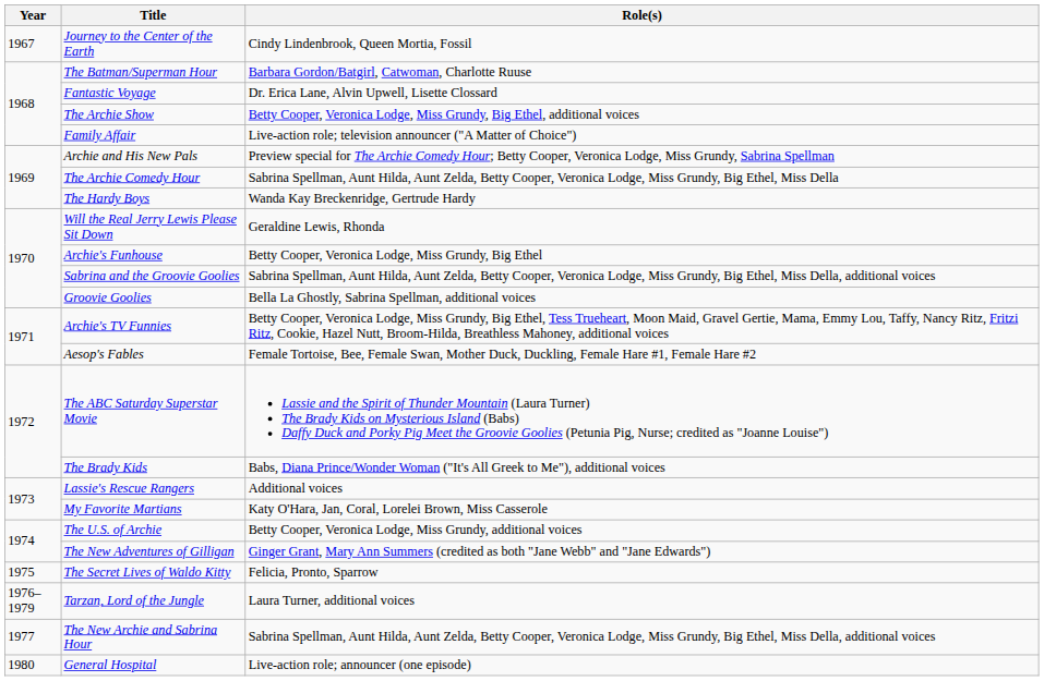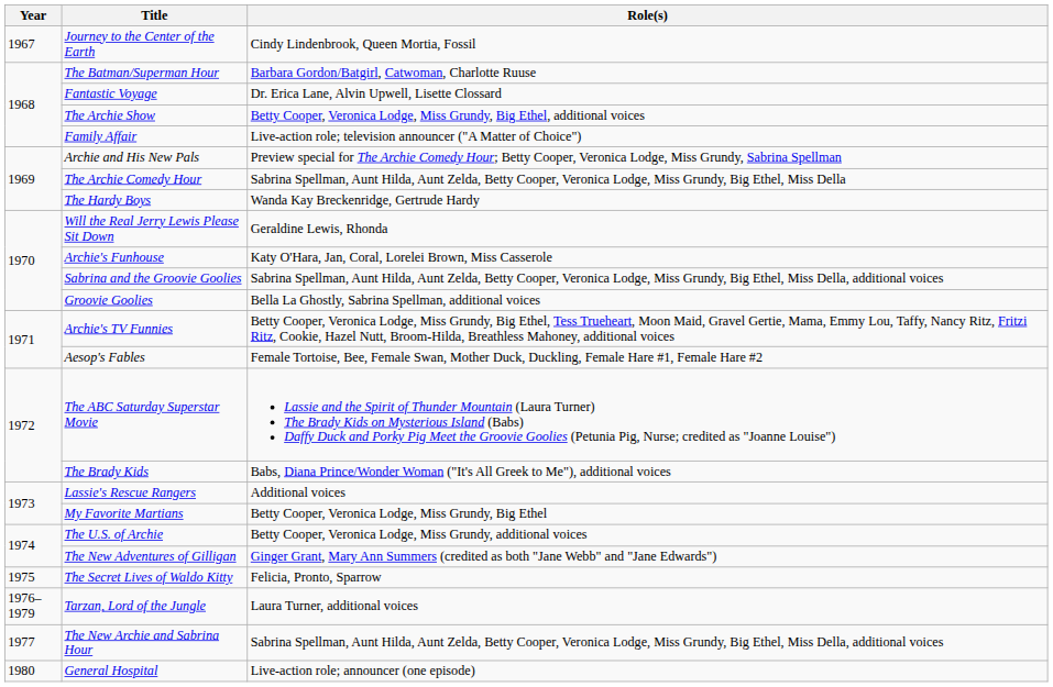 <table class = "wikitable sortable">
 <tr>
 <th>Year</th>
 <th>Title</th>
 <th>Role(s)</th>
 </tr>
 <tr>
 <td>1967</td>
 <td><em><a href='#'>Journey to the Center of the Earth</a></em></td>
 <td>Cindy Lindenbrook, Queen Mortia, Fossil</td>
 </tr>
 <tr>
 <td rowspan=4>1968</td>
 <td><em><a href='#'>The Batman/Superman Hour</a></em></td>
 <td><a href='#'>Barbara Gordon/Batgirl</a>, <a href='#'>Catwoman</a>, Charlotte Ruuse</td>
 </tr>
 <tr>
 <td><em><a href='#'>Fantastic Voyage</a></em></td>
 <td>Dr. Erica Lane, Alvin Upwell, Lisette Clossard</td>
 </tr>
 <tr>
 <td><em><a href='#'>The Archie Show</a></em></td>
 <td><a href='#'>Betty Cooper</a>, <a href='#'>Veronica Lodge</a>, <a href='#'>Miss Grundy</a>, <a href='#'>Big Ethel</a>, additional voices</td>
 </tr>
 <tr>
 <td><em><a href='#'>Family Affair</a></em></td>
 <td>Live-action role; television announcer ("A Matter of Choice")</td>
 </tr>
 <tr>
 <td rowspan=3>1969</td>
 <td><em>Archie and His New Pals</em></td>
 <td>Preview special for <em><a href='#'>The Archie Comedy Hour</a></em>; Betty Cooper, Veronica Lodge, Miss Grundy, <a href='#'>Sabrina Spellman</a></td>
 </tr>
 <tr>
 <td><em><a href='#'>The Archie Comedy Hour</a></em></td>
 <td>Sabrina Spellman, Aunt Hilda, Aunt Zelda, Betty Cooper, Veronica Lodge, Miss Grundy, Big Ethel, Miss Della</td>
 </tr>
 <tr>
 <td><em><a href='#'>The Hardy Boys</a></em></td>
 <td>Wanda Kay Breckenridge, Gertrude Hardy</td>
 </tr>
 <tr>
 <td rowspan=4>1970</td>
 <td><em><a href='#'>Will the Real Jerry Lewis Please Sit Down</a></em></td>
 <td>Geraldine Lewis, Rhonda</td>
 </tr>
 <tr>
 <td><em><a href='#'>Archie's Funhouse</a></em></td>
-<td>Betty Cooper, Veronica Lodge, Miss Grundy, Big Ethel</td>
+<td>Katy O'Hara, Jan, Coral, Lorelei Brown, Miss Casserole</td>
 </tr>
 <tr>
 <td><em><a href='#'>Sabrina and the Groovie Goolies</a></em></td>
 <td>Sabrina Spellman, Aunt Hilda, Aunt Zelda, Betty Cooper, Veronica Lodge, Miss Grundy, Big Ethel, Miss Della, additional voices</td>
 </tr>
 <tr>
 <td><em><a href='#'>Groovie Goolies</a></em></td>
 <td>Bella La Ghostly, Sabrina Spellman, additional voices</td>
 </tr>
 <tr>
 <td rowspan=2>1971</td>
 <td><em><a href='#'>Archie's TV Funnies</a></em></td>
 <td>Betty Cooper, Veronica Lodge, Miss Grundy, Big Ethel, <a href='#'>Tess Trueheart</a>, Moon Maid, Gravel Gertie, Mama, Emmy Lou, Taffy, Nancy Ritz, <a href='#'>Fritzi Ritz</a>, Cookie, Hazel Nutt, Broom-Hilda, Breathless Mahoney, additional voices</td>
 </tr>
 <tr>
 <td><em>Aesop's Fables</em></td>
 <td>Female Tortoise, Bee, Female Swan, Mother Duck, Duckling, Female Hare #1, Female Hare #2</td>
 </tr>
 <tr>
 <td rowspan=2>1972</td>
 <td><em><a href='#'>The ABC Saturday Superstar Movie</a></em></td>
 <td><br><ul><li><em><a href='#'>Lassie and the Spirit of Thunder Mountain</a></em> (Laura Turner)</li><li><em><a href='#'>The Brady Kids on Mysterious Island</a></em> (Babs)</li><li><em><a href='#'>Daffy Duck and Porky Pig Meet the Groovie Goolies</a></em> (Petunia Pig, Nurse; credited as "Joanne Louise")</li></ul></td>
 </tr>
 <tr>
 <td><em><a href='#'>The Brady Kids</a></em></td>
 <td>Babs, <a href='#'>Diana Prince/Wonder Woman</a> ("It's All Greek to Me"), additional voices</td>
 </tr>
 <tr>
 <td rowspan=2>1973</td>
 <td><em><a href='#'>Lassie's Rescue Rangers</a></em></td>
 <td>Additional voices</td>
 </tr>
 <tr>
 <td><em><a href='#'>My Favorite Martians</a></em></td>
-<td>Katy O'Hara, Jan, Coral, Lorelei Brown, Miss Casserole</td>
+<td>Betty Cooper, Veronica Lodge, Miss Grundy, Big Ethel</td>
 </tr>
 <tr>
 <td rowspan=2>1974</td>
 <td><em><a href='#'>The U.S. of Archie</a></em></td>
 <td>Betty Cooper, Veronica Lodge, Miss Grundy, additional voices</td>
 </tr>
 <tr>
 <td><em><a href='#'>The New Adventures of Gilligan</a></em></td>
 <td><a href='#'>Ginger Grant</a>, <a href='#'>Mary Ann Summers</a> (credited as both "Jane Webb" and "Jane Edwards")</td>
 </tr>
 <tr>
 <td>1975</td>
 <td><em><a href='#'>The Secret Lives of Waldo Kitty</a></em></td>
 <td>Felicia, Pronto, Sparrow</td>
 </tr>
 <tr>
 <td>1976–1979</td>
 <td><em><a href='#'>Tarzan, Lord of the Jungle</a></em></td>
 <td>Laura Turner, additional voices</td>
 </tr>
 <tr>
 <td>1977</td>
 <td><em><a href='#'>The New Archie and Sabrina Hour</a></em></td>
 <td>Sabrina Spellman, Aunt Hilda, Aunt Zelda, Betty Cooper, Veronica Lodge, Miss Grundy, Big Ethel, Miss Della, additional voices</td>
 </tr>
 <tr>
 <td>1980</td>
 <td><em><a href='#'>General Hospital</a></em></td>
 <td>Live-action role; announcer (one episode)</td>
 </tr>
 </table>
